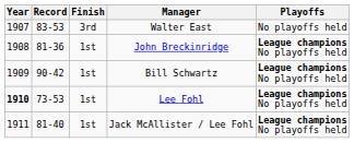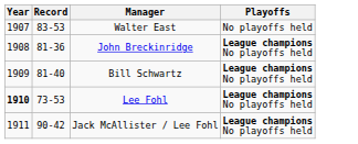 <table class="wikitable">
 <tr>
 <th>Year</th>
 <th>Record</th>
-<th>Finish</th>
 <th>Manager</th>
 <th>Playoffs</th>
 </tr>
 <tr align=center>
 <td>1907</td>
 <td>83-53</td>
-<td>3rd</td>
 <td>Walter East</td>
 <td>No playoffs held</td>
 </tr>
 <tr align=center>
 <td>1908</td>
 <td>81-36</td>
-<td>1st</td>
 <td><a href='#'>John Breckinridge</a></td>
 <td><strong>League champions</strong><br> No playoffs held</td>
 </tr>
 <tr align=center>
 <td>1909</td>
-<td>90-42</td>
-<td>1st</td>
+<td>81-40</td>
 <td>Bill Schwartz</td>
 <td><strong>League champions</strong><br>No playoffs held</td>
 </tr>
 <tr align=center>
 <td><strong>1910</strong></td>
 <td>73-53</td>
-<td>1st</td>
 <td><a href='#'>Lee Fohl</a></td>
 <td><strong>League champions</strong><br>No playoffs held</td>
 </tr>
 <tr align=center>
 <td>1911</td>
-<td>81-40</td>
-<td>1st</td>
+<td>90-42</td>
 <td>Jack McAllister / Lee Fohl</td>
 <td><strong>League champions</strong><br>No playoffs held</td>
 </tr>
 </table>
